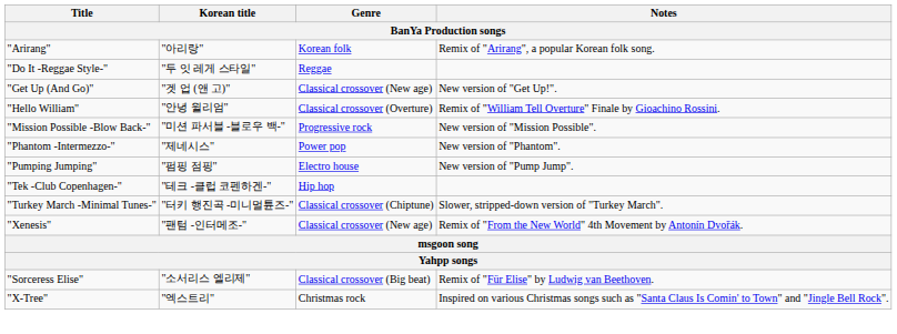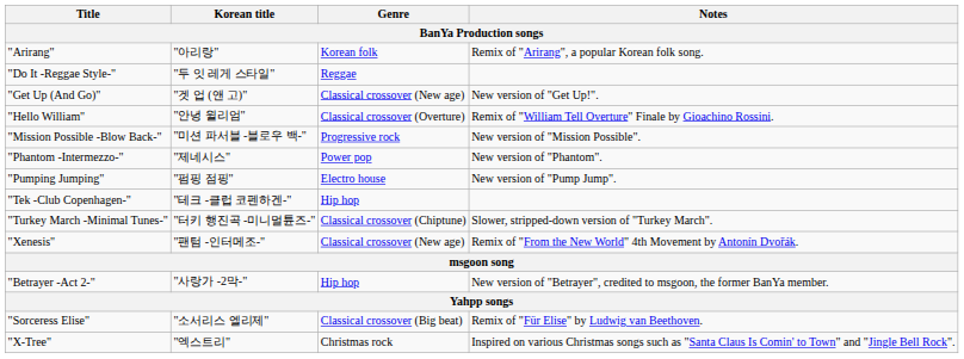 <table class="wikitable">
 <tr>
 <th>Title</th>
 <th>Korean title</th>
 <th>Genre</th>
 <th>Notes</th>
 </tr>
 <tr>
 <th colspan="4">BanYa Production songs</th>
 </tr>
 <tr>
 <td>"Arirang"</td>
 <td>"아리랑"</td>
 <td><a href='#'>Korean folk</a></td>
 <td>Remix of "<a href='#'>Arirang</a>", a popular Korean folk song.</td>
 </tr>
 <tr>
 <td>"Do It -Reggae Style-"</td>
 <td>"두 잇 레게 스타일"</td>
 <td><a href='#'>Reggae</a></td>
 <td></td>
 </tr>
 <tr>
 <td>"Get Up (And Go)"</td>
 <td>"겟 업 (앤 고)"</td>
 <td><a href='#'>Classical crossover</a> (New age)</td>
 <td>New version of "Get Up!".</td>
 </tr>
 <tr>
 <td>"Hello William"</td>
 <td>"안녕 윌리엄"</td>
 <td><a href='#'>Classical crossover</a> (Overture)</td>
 <td>Remix of "<a href='#'>William Tell Overture</a>" Finale by <a href='#'>Gioachino Rossini</a>.</td>
 </tr>
 <tr>
 <td>"Mission Possible -Blow Back-"</td>
 <td>"미션 파서블 -블로우 백-"</td>
 <td><a href='#'>Progressive rock</a></td>
 <td>New version of "Mission Possible".</td>
 </tr>
 <tr>
 <td>"Phantom -Intermezzo-"</td>
 <td>"제네시스"</td>
 <td><a href='#'>Power pop</a></td>
 <td>New version of "Phantom".</td>
 </tr>
 <tr>
 <td>"Pumping Jumping"</td>
 <td>"펌핑 점핑"</td>
 <td><a href='#'>Electro house</a></td>
 <td>New version of "Pump Jump".</td>
 </tr>
 <tr>
 <td>"Tek -Club Copenhagen-"</td>
 <td>"테크 -클럽 코펜하겐-"</td>
 <td><a href='#'>Hip hop</a></td>
 <td></td>
 </tr>
 <tr>
 <td>"Turkey March -Minimal Tunes-"</td>
 <td>"터키 행진곡 -미니멀튠즈-"</td>
 <td><a href='#'>Classical crossover</a> (Chiptune)</td>
 <td>Slower, stripped-down version of "Turkey March".</td>
 </tr>
 <tr>
 <td>"Xenesis"</td>
 <td>"팬텀 -인터메조-"</td>
 <td><a href='#'>Classical crossover</a> (New age)</td>
 <td>Remix of "<a href='#'>From the New World</a>" 4th Movement by <a href='#'>Antonín Dvořák</a>.</td>
 </tr>
 <tr>
 <th colspan="4">msgoon song</th>
 </tr>
 <tr>
+<td>"Betrayer -Act 2-"</td>
+<td>"사랑가 -2막-"</td>
+<td><a href='#'>Hip hop</a></td>
+<td>New version of "Betrayer", credited to msgoon, the former BanYa member.</td>
+</tr>
+<tr>
 <th colspan="4">Yahpp songs</th>
 </tr>
 <tr>
 <td>"Sorceress Elise"</td>
 <td>"소서리스 엘리제"</td>
 <td><a href='#'>Classical crossover</a> (Big beat)</td>
 <td>Remix of "<a href='#'>Für Elise</a>" by <a href='#'>Ludwig van Beethoven</a>.</td>
 </tr>
 <tr>
 <td>"X-Tree"</td>
 <td>"엑스트리"</td>
 <td>Christmas rock</td>
 <td>Inspired on various Christmas songs such as "<a href='#'>Santa Claus Is Comin' to Town</a>" and "<a href='#'>Jingle Bell Rock</a>".</td>
 </tr>
 </table>
